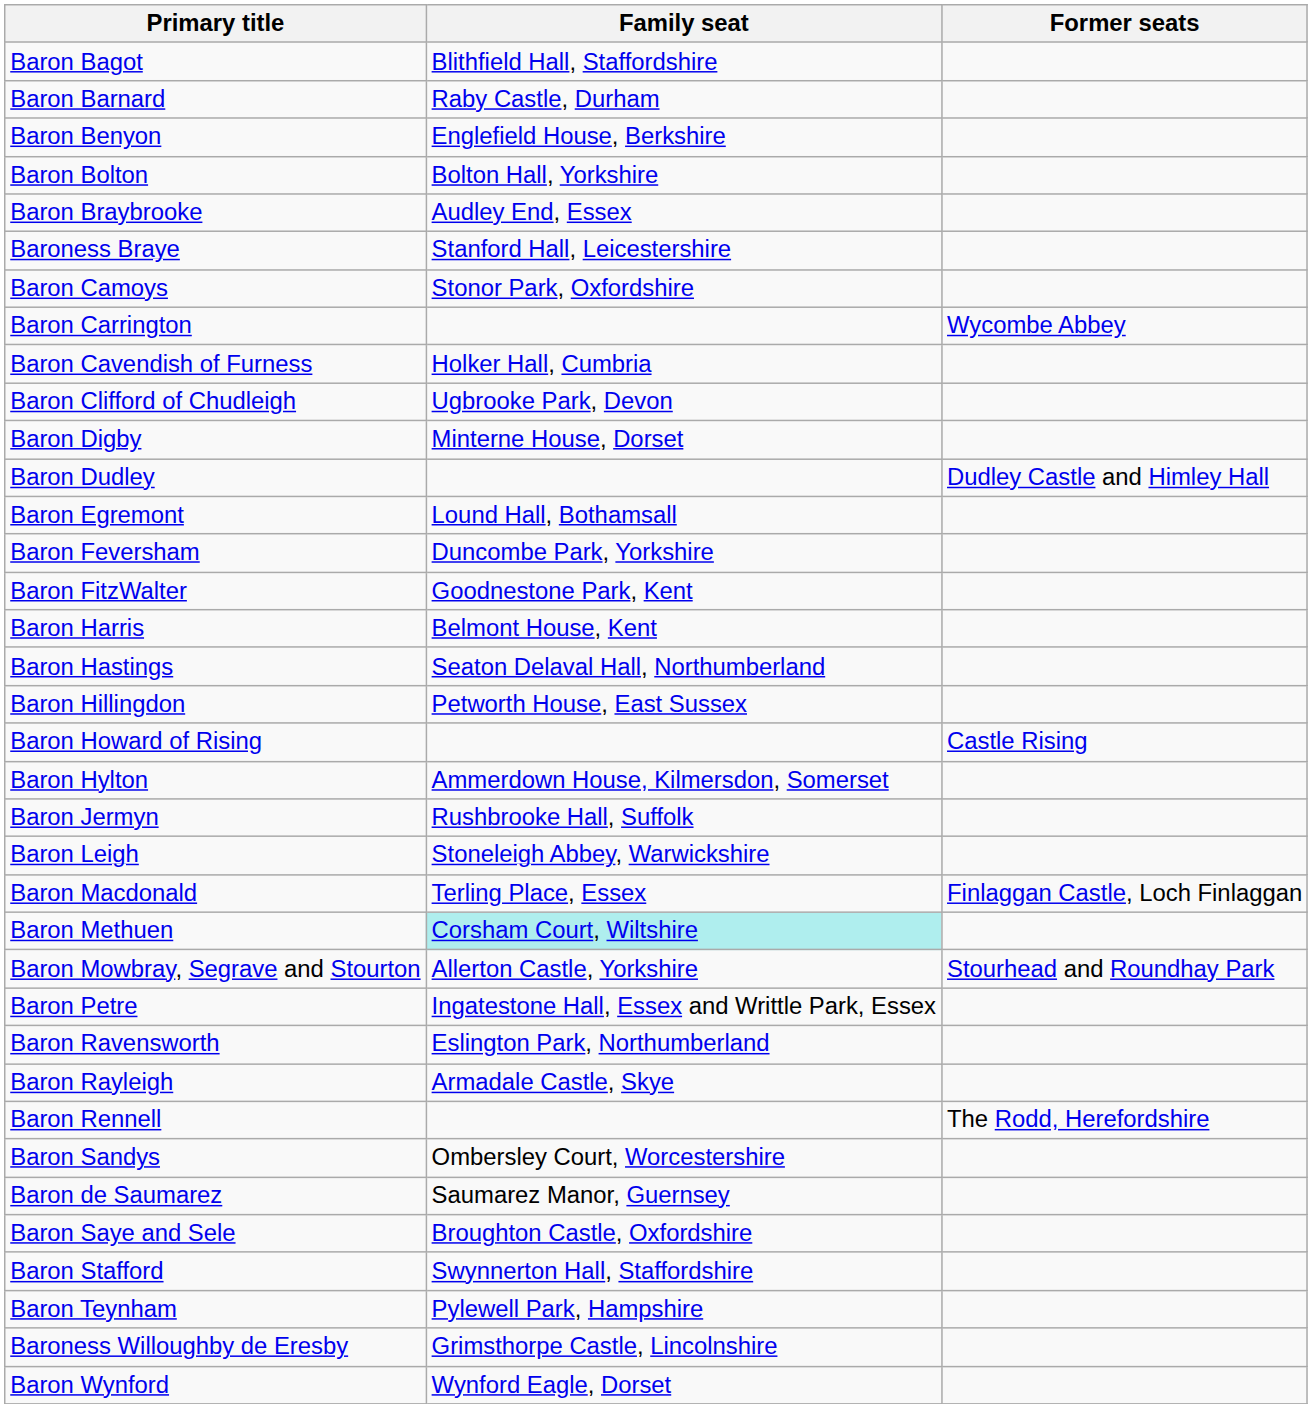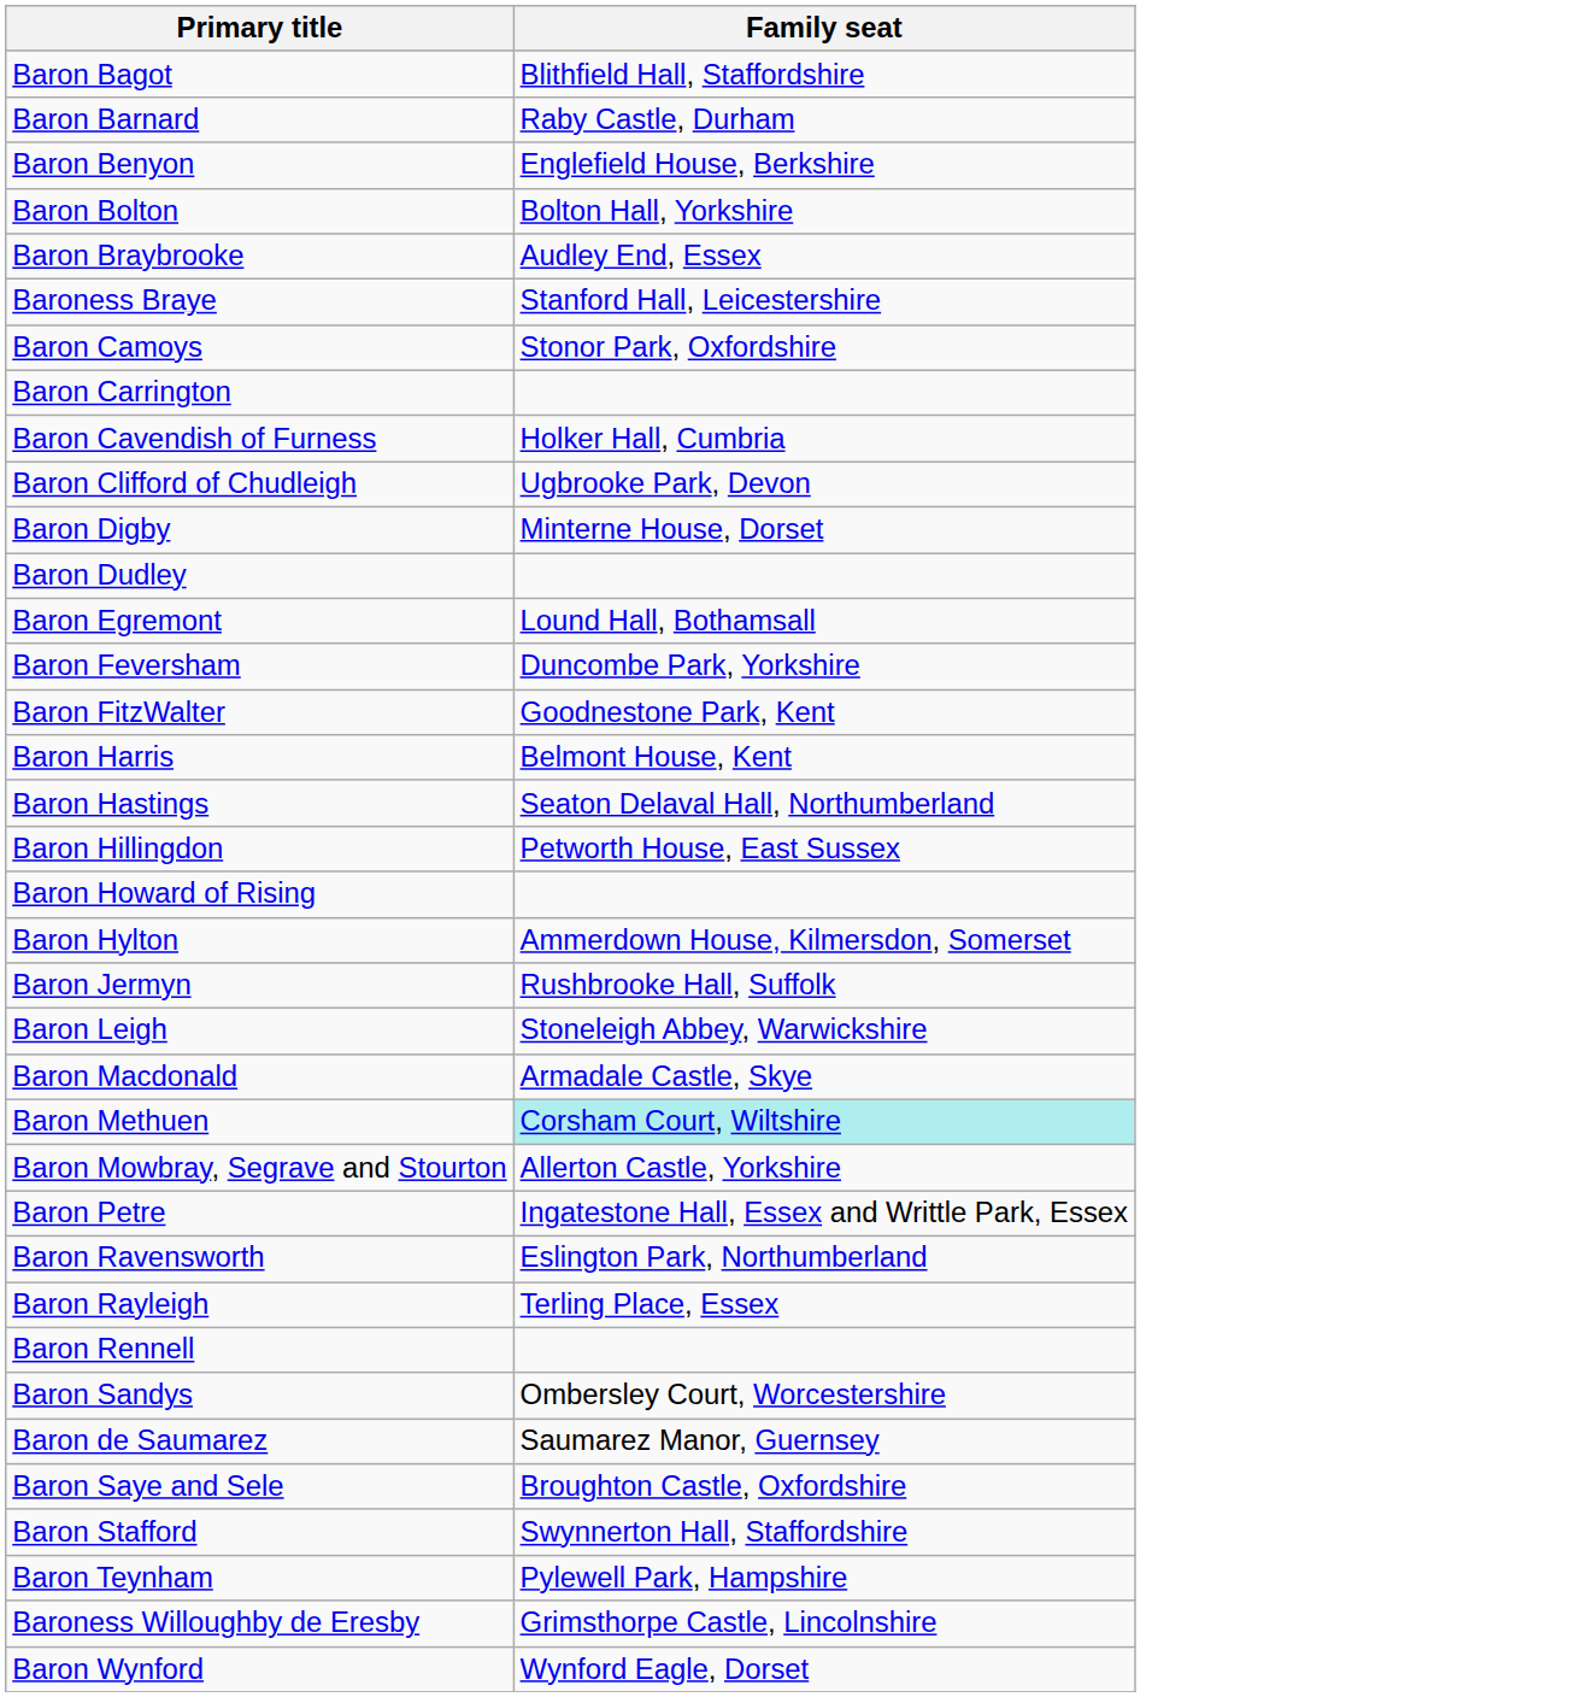 <table class="wikitable" style="text-align:left">
 <tr>
 <th>Primary title</th>
 <th>Family seat</th>
-<th>Former seats</th>
 </tr>
 <tr>
 <td><a href='#'>Baron Bagot</a></td>
 <td><a href='#'>Blithfield Hall</a>, <a href='#'>Staffordshire</a></td>
-<td></td>
 </tr>
 <tr>
 <td><a href='#'>Baron Barnard</a></td>
 <td><a href='#'>Raby Castle</a>, <a href='#'>Durham</a></td>
-<td></td>
 </tr>
 <tr>
 <td><a href='#'>Baron Benyon</a></td>
 <td><a href='#'>Englefield House</a>, <a href='#'>Berkshire</a></td>
-<td></td>
 </tr>
 <tr>
 <td><a href='#'>Baron Bolton</a></td>
 <td><a href='#'>Bolton Hall</a>, <a href='#'>Yorkshire</a></td>
-<td></td>
 </tr>
 <tr>
 <td><a href='#'>Baron Braybrooke</a></td>
 <td><a href='#'>Audley End</a>, <a href='#'>Essex</a></td>
-<td></td>
 </tr>
 <tr>
 <td><a href='#'>Baroness Braye</a></td>
 <td><a href='#'>Stanford Hall</a>, <a href='#'>Leicestershire</a></td>
-<td></td>
 </tr>
 <tr>
 <td><a href='#'>Baron Camoys</a></td>
 <td><a href='#'>Stonor Park</a>, <a href='#'>Oxfordshire</a></td>
-<td></td>
 </tr>
 <tr>
 <td><a href='#'>Baron Carrington</a></td>
 <td></td>
-<td><a href='#'>Wycombe Abbey</a></td>
 </tr>
 <tr>
 <td><a href='#'>Baron Cavendish of Furness</a></td>
 <td><a href='#'>Holker Hall</a>, <a href='#'>Cumbria</a></td>
-<td></td>
 </tr>
 <tr>
 <td><a href='#'>Baron Clifford of Chudleigh</a></td>
 <td><a href='#'>Ugbrooke Park</a>, <a href='#'>Devon</a></td>
-<td></td>
 </tr>
 <tr>
 <td><a href='#'>Baron Digby</a></td>
 <td><a href='#'>Minterne House</a>, <a href='#'>Dorset</a></td>
-<td></td>
 </tr>
 <tr>
 <td><a href='#'>Baron Dudley</a></td>
 <td></td>
-<td><a href='#'>Dudley Castle</a> and <a href='#'>Himley Hall</a></td>
 </tr>
 <tr>
 <td><a href='#'>Baron Egremont</a></td>
 <td><a href='#'>Lound Hall</a>, <a href='#'>Bothamsall</a></td>
-<td></td>
 </tr>
 <tr>
 <td><a href='#'>Baron Feversham</a></td>
 <td><a href='#'>Duncombe Park</a>, <a href='#'>Yorkshire</a></td>
-<td></td>
 </tr>
 <tr>
 <td><a href='#'>Baron FitzWalter</a></td>
 <td><a href='#'>Goodnestone Park</a>, <a href='#'>Kent</a></td>
-<td></td>
 </tr>
 <tr>
 <td><a href='#'>Baron Harris</a></td>
 <td><a href='#'>Belmont House</a>, <a href='#'>Kent</a></td>
-<td></td>
 </tr>
 <tr>
 <td><a href='#'>Baron Hastings</a></td>
 <td><a href='#'>Seaton Delaval Hall</a>, <a href='#'>Northumberland</a></td>
-<td></td>
 </tr>
 <tr>
 <td><a href='#'>Baron Hillingdon</a></td>
 <td><a href='#'>Petworth House</a>, <a href='#'>East Sussex</a></td>
-<td></td>
 </tr>
 <tr>
 <td><a href='#'>Baron Howard of Rising</a></td>
 <td></td>
-<td><a href='#'>Castle Rising</a></td>
 </tr>
 <tr>
 <td><a href='#'>Baron Hylton</a></td>
 <td><a href='#'>Ammerdown House, Kilmersdon</a>, <a href='#'>Somerset</a></td>
-<td></td>
 </tr>
 <tr>
 <td><a href='#'>Baron Jermyn</a></td>
 <td><a href='#'>Rushbrooke Hall</a>, <a href='#'>Suffolk</a></td>
-<td></td>
 </tr>
 <tr>
 <td><a href='#'>Baron Leigh</a></td>
 <td><a href='#'>Stoneleigh Abbey</a>, <a href='#'>Warwickshire</a></td>
-<td></td>
 </tr>
 <tr>
 <td><a href='#'>Baron Macdonald</a></td>
-<td><a href='#'>Terling Place</a>, <a href='#'>Essex</a></td>
-<td><a href='#'>Finlaggan Castle</a>, Loch Finlaggan</td>
+<td><a href='#'>Armadale Castle</a>, <a href='#'>Skye</a></td>
 </tr>
 <tr>
 <td><a href='#'>Baron Methuen</a></td>
 <td style="background: paleturquoise;"><a href='#'>Corsham Court</a>, <a href='#'>Wiltshire</a></td>
-<td></td>
 </tr>
 <tr>
 <td><a href='#'>Baron Mowbray</a>, <a href='#'>Segrave</a> and <a href='#'>Stourton</a></td>
 <td><a href='#'>Allerton Castle</a>, <a href='#'>Yorkshire</a></td>
-<td><a href='#'>Stourhead</a> and  <a href='#'>Roundhay Park</a></td>
 </tr>
 <tr>
 <td><a href='#'>Baron Petre</a></td>
 <td><a href='#'>Ingatestone Hall</a>, <a href='#'>Essex</a> and Writtle Park, Essex</td>
-<td></td>
 </tr>
 <tr>
 <td><a href='#'>Baron Ravensworth</a></td>
 <td><a href='#'>Eslington Park</a>, <a href='#'>Northumberland</a></td>
-<td></td>
 </tr>
 <tr>
 <td><a href='#'>Baron Rayleigh</a></td>
-<td><a href='#'>Armadale Castle</a>, <a href='#'>Skye</a></td>
-<td></td>
+<td><a href='#'>Terling Place</a>, <a href='#'>Essex</a></td>
 </tr>
 <tr>
 <td><a href='#'>Baron Rennell</a></td>
 <td></td>
-<td>The <a href='#'>Rodd, Herefordshire</a></td>
 </tr>
 <tr>
 <td><a href='#'>Baron Sandys</a></td>
 <td>Ombersley Court, <a href='#'>Worcestershire</a></td>
-<td></td>
 </tr>
 <tr>
 <td><a href='#'>Baron de Saumarez</a></td>
 <td>Saumarez Manor, <a href='#'>Guernsey</a></td>
-<td></td>
 </tr>
 <tr>
 <td><a href='#'>Baron Saye and Sele</a></td>
 <td><a href='#'>Broughton Castle</a>, <a href='#'>Oxfordshire</a></td>
-<td></td>
 </tr>
 <tr>
 <td><a href='#'>Baron Stafford</a></td>
 <td><a href='#'>Swynnerton Hall</a>, <a href='#'>Staffordshire</a></td>
-<td></td>
 </tr>
 <tr>
 <td><a href='#'>Baron Teynham</a></td>
 <td><a href='#'>Pylewell Park</a>, <a href='#'>Hampshire</a></td>
-<td></td>
 </tr>
 <tr>
 <td><a href='#'>Baroness Willoughby de Eresby</a></td>
 <td><a href='#'>Grimsthorpe Castle</a>, <a href='#'>Lincolnshire</a></td>
-<td></td>
 </tr>
 <tr>
 <td><a href='#'>Baron Wynford</a></td>
 <td><a href='#'>Wynford Eagle</a>, <a href='#'>Dorset</a></td>
-<td></td>
 </tr>
 </table>
